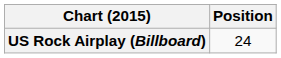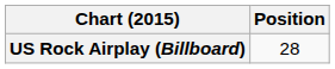 <table class="wikitable plainrowheaders" style="text-align:center">
 <tr>
 <th scope="col">Chart (2015)</th>
 <th scope="col">Position</th>
 </tr>
 <tr>
 <th scope="row">US Rock Airplay (<em>Billboard</em>)</th>
-<td>24</td>
+<td>28</td>
 </tr>
 </table>
